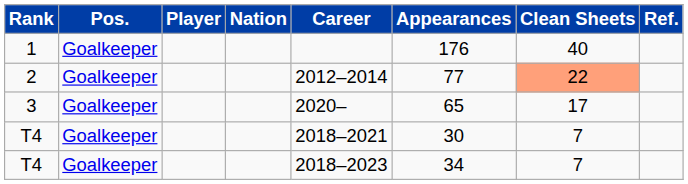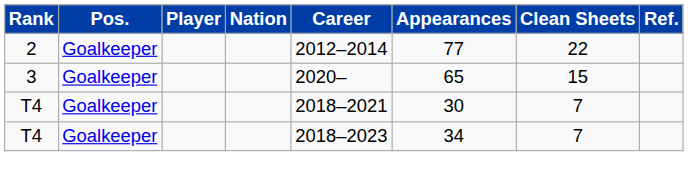 <table class="wikitable sortable" style="text-align:center;">
 <tr>
 <th style="background:#003DA6; color:white;" scope="col">Rank</th>
 <th style="background:#003DA6; color:white;" scope="col">Pos.</th>
 <th style="background:#003DA6; color:white;" scope="col">Player</th>
 <th style="background:#003DA6; color:white;" scope="col">Nation</th>
 <th style="background:#003DA6; color:white;" scope="col">Career</th>
 <th style="background:#003DA6; color:white;" scope="col">Appearances</th>
 <th style="background:#003DA6; color:white;" scope="col">Clean Sheets</th>
 <th style="background:#003DA6; color:white;" scope="col">Ref.</th>
 </tr>
 <tr>
-<td>1</td>
-<td align="left"><a href='#'>Goalkeeper</a></td>
-<td align="left"></td>
-<td align="left"></td>
-<td align="left"></td>
-<td>176</td>
-<td>40</td>
-<td></td>
-</tr>
-<tr>
 <td>2</td>
 <td align="left"><a href='#'>Goalkeeper</a></td>
 <td align="left"><strong></strong></td>
 <td align="left"></td>
 <td align="left">2012–2014</td>
 <td>77</td>
-<td style="background: lightsalmon;">22</td>
+<td>22</td>
 <td></td>
 </tr>
 <tr>
 <td>3</td>
 <td align="left"><a href='#'>Goalkeeper</a></td>
 <td align="left"></td>
 <td align="left"></td>
 <td align="left">2020–</td>
 <td>65</td>
-<td>17</td>
+<td>15</td>
 <td></td>
 </tr>
 <tr>
 <td>T4</td>
 <td align="left"><a href='#'>Goalkeeper</a></td>
 <td align="left"></td>
 <td align="left"></td>
 <td align="left">2018–2021</td>
 <td>30</td>
 <td>7</td>
 <td></td>
 </tr>
 <tr>
 <td>T4</td>
 <td align="left"><a href='#'>Goalkeeper</a></td>
 <td align="left"></td>
 <td align="left"></td>
 <td align="left">2018–2023</td>
 <td>34</td>
 <td>7</td>
 <td></td>
 </tr>
 </table>
